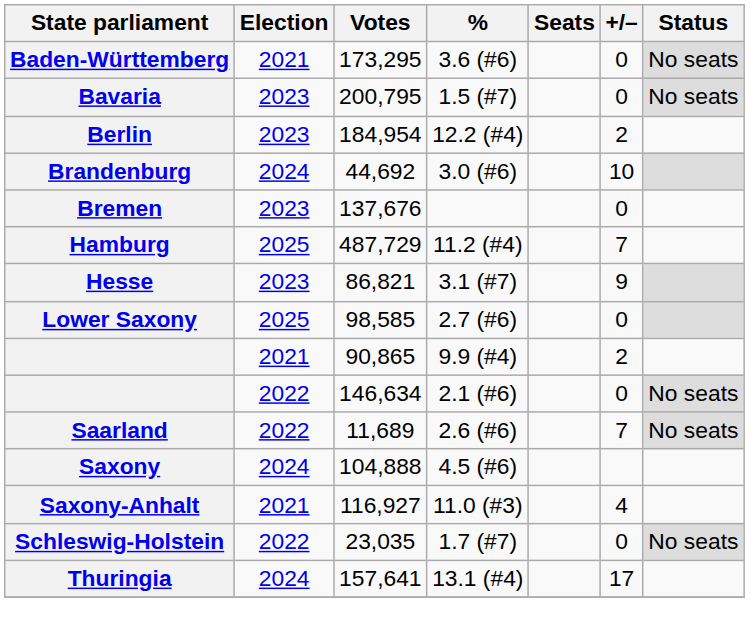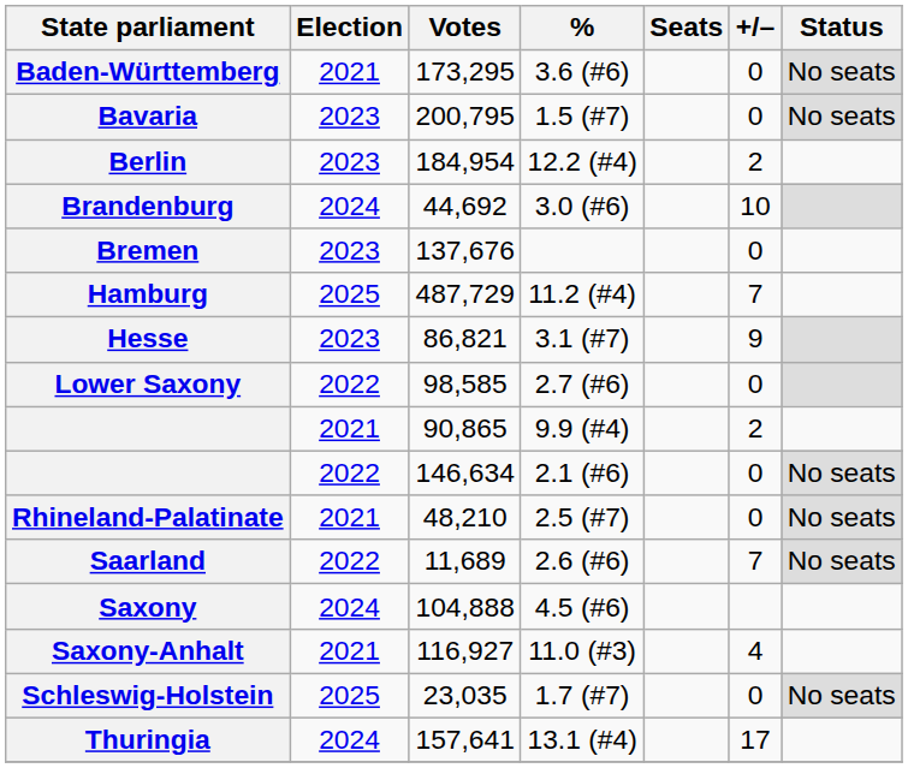 <table class="wikitable sortable" style="font-size:97%; text-align:center;">
 <tr>
 <th class=unsortable>State parliament</th>
 <th>Election</th>
 <th>Votes</th>
 <th>%</th>
 <th>Seats</th>
 <th>+/–</th>
 <th>Status</th>
 </tr>
 <tr>
 <th><a href='#'>Baden-Württemberg</a></th>
 <td align=center><a href='#'>2021</a></td>
 <td>173,295</td>
 <td>3.6 (#6)</td>
 <td></td>
 <td> 0</td>
 <td align=center style="background:#ddd;">No seats</td>
 </tr>
 <tr>
 <th><a href='#'>Bavaria</a></th>
 <td align=center><a href='#'>2023</a></td>
 <td>200,795</td>
 <td>1.5 (#7)</td>
 <td></td>
 <td> 0</td>
 <td align=center style="background:#ddd;">No seats</td>
 </tr>
 <tr>
 <th><a href='#'>Berlin</a></th>
 <td align=center><a href='#'>2023</a></td>
 <td>184,954</td>
 <td>12.2 (#4)</td>
 <td></td>
 <td> 2</td>
 <td></td>
 </tr>
 <tr>
 <th><a href='#'>Brandenburg</a></th>
 <td align=center><a href='#'>2024</a></td>
 <td>44,692</td>
 <td>3.0 (#6)</td>
 <td></td>
 <td> 10</td>
 <td align=center style="background:#ddd;"></td>
 </tr>
 <tr>
 <th><a href='#'>Bremen</a></th>
 <td align=center><a href='#'>2023</a></td>
 <td>137,676</td>
 <td></td>
 <td></td>
 <td> 0</td>
 <td></td>
 </tr>
 <tr>
 <th><a href='#'>Hamburg</a></th>
 <td align=center><a href='#'>2025</a></td>
 <td>487,729</td>
 <td>11.2 (#4)</td>
 <td></td>
 <td> 7</td>
 <td></td>
 </tr>
 <tr>
 <th><a href='#'>Hesse</a></th>
 <td align=center><a href='#'>2023</a></td>
 <td>86,821</td>
 <td>3.1 (#7)</td>
 <td></td>
 <td> 9</td>
 <td align=center style="background:#ddd;"></td>
 </tr>
 <tr>
 <th><a href='#'>Lower Saxony</a></th>
-<td align=center><a href='#'>2025</a></td>
+<td align=center><a href='#'>2022</a></td>
 <td>98,585</td>
 <td>2.7 (#6)</td>
 <td></td>
 <td> 0</td>
 <td align=center style="background:#ddd;"></td>
 </tr>
 <tr>
 <th><a href='#'></a></th>
 <td align=center><a href='#'>2021</a></td>
 <td>90,865</td>
 <td>9.9 (#4)</td>
 <td></td>
 <td> 2</td>
 <td></td>
 </tr>
 <tr>
 <th><a href='#'></a></th>
 <td align=center><a href='#'>2022</a></td>
 <td>146,634</td>
 <td>2.1 (#6)</td>
+<td></td>
+<td> 0</td>
+<td align=center style="background:#ddd;">No seats</td>
+</tr>
+<tr>
+<th><a href='#'>Rhineland-Palatinate</a></th>
+<td align=center><a href='#'>2021</a></td>
+<td>48,210</td>
+<td>2.5 (#7)</td>
 <td></td>
 <td> 0</td>
 <td align=center style="background:#ddd;">No seats</td>
 </tr>
 <tr>
 <th><a href='#'>Saarland</a></th>
 <td align=center><a href='#'>2022</a></td>
 <td>11,689</td>
 <td>2.6 (#6)</td>
 <td></td>
 <td> 7</td>
 <td align=center style="background:#ddd;">No seats</td>
 </tr>
 <tr>
 <th><a href='#'>Saxony</a></th>
 <td align=center><a href='#'>2024</a></td>
 <td>104,888</td>
 <td>4.5 (#6)</td>
 <td></td>
 <td></td>
 <td></td>
 </tr>
 <tr>
 <th><a href='#'>Saxony-Anhalt</a></th>
 <td align=center><a href='#'>2021</a></td>
 <td>116,927</td>
 <td>11.0 (#3)</td>
 <td></td>
 <td> 4</td>
 <td></td>
 </tr>
 <tr>
 <th><a href='#'>Schleswig-Holstein</a></th>
-<td align=center><a href='#'>2022</a></td>
+<td align=center><a href='#'>2025</a></td>
 <td>23,035</td>
 <td>1.7 (#7)</td>
 <td></td>
 <td> 0</td>
 <td align=center style="background:#ddd;">No seats</td>
 </tr>
 <tr>
 <th><a href='#'>Thuringia</a></th>
 <td align=center><a href='#'>2024</a></td>
 <td>157,641</td>
 <td>13.1 (#4)</td>
 <td></td>
 <td> 17</td>
 <td></td>
 </tr>
 <tr>
 </tr>
 </table>
